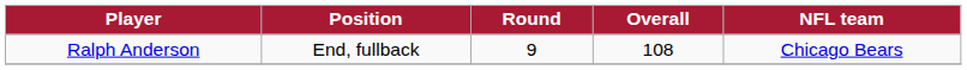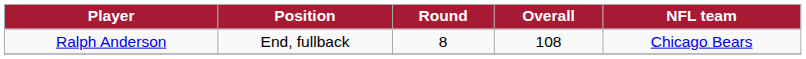 <table class="wikitable" width="65%">
 <tr align="center" style="background:#A81933;color:#FFFFFF;">
 <td><strong>Player</strong></td>
 <td><strong>Position</strong></td>
 <td><strong>Round</strong></td>
 <td><strong>Overall</strong></td>
 <td><strong>NFL team</strong></td>
 </tr>
 <tr align="center" bgcolor="">
 <td><a href='#'>Ralph Anderson</a></td>
 <td>End, fullback</td>
-<td>9</td>
+<td>8</td>
 <td>108</td>
 <td><a href='#'>Chicago Bears</a></td>
 </tr>
 <tr align="center" bgcolor="">
 </tr>
 </table>
